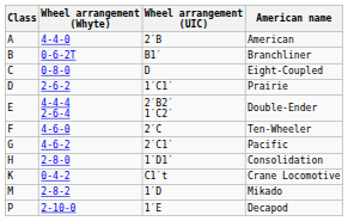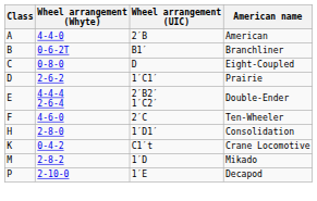 <table class="wikitable">
 <tr>
 <th>Class</th>
 <th>Wheel arrangement<br>(Whyte)</th>
 <th>Wheel arrangement<br>(UIC)</th>
 <th>American name</th>
 </tr>
 <tr>
 <td>A</td>
 <td><a href='#'>4-4-0</a></td>
 <td>2′B</td>
 <td>American</td>
 </tr>
 <tr>
 <td>B</td>
 <td><a href='#'>0-6-2T</a></td>
 <td>B1′</td>
 <td>Branchliner</td>
 </tr>
 <tr>
 <td>C</td>
 <td><a href='#'>0-8-0</a></td>
 <td>D</td>
 <td>Eight-Coupled</td>
 </tr>
 <tr>
 <td>D</td>
 <td><a href='#'>2-6-2</a></td>
 <td>1′C1′</td>
 <td>Prairie</td>
 </tr>
 <tr>
 <td>E</td>
 <td><a href='#'>4-4-4</a><br><a href='#'>2-6-4</a></td>
 <td>2′B2′<br>1′C2′</td>
 <td>Double-Ender</td>
 </tr>
 <tr>
 <td>F</td>
 <td><a href='#'>4-6-0</a></td>
 <td>2′C</td>
 <td>Ten-Wheeler</td>
 </tr>
 <tr>
-<td>G</td>
-<td><a href='#'>4-6-2</a></td>
-<td>2′C1′</td>
-<td>Pacific</td>
-</tr>
-<tr>
 <td>H</td>
 <td><a href='#'>2-8-0</a></td>
 <td>1′D1′</td>
 <td>Consolidation</td>
 </tr>
 <tr>
 <td>K</td>
 <td><a href='#'>0-4-2</a></td>
 <td>C1′t</td>
 <td>Crane Locomotive</td>
 </tr>
 <tr>
 <td>M</td>
 <td><a href='#'>2-8-2</a></td>
 <td>1′D</td>
 <td>Mikado</td>
 </tr>
 <tr>
 <td>P</td>
 <td><a href='#'>2-10-0</a></td>
 <td>1′E</td>
 <td>Decapod</td>
 </tr>
 </table>
